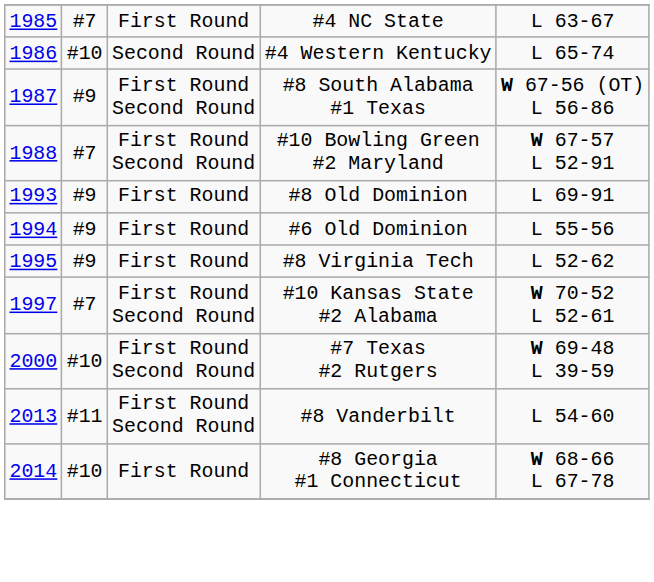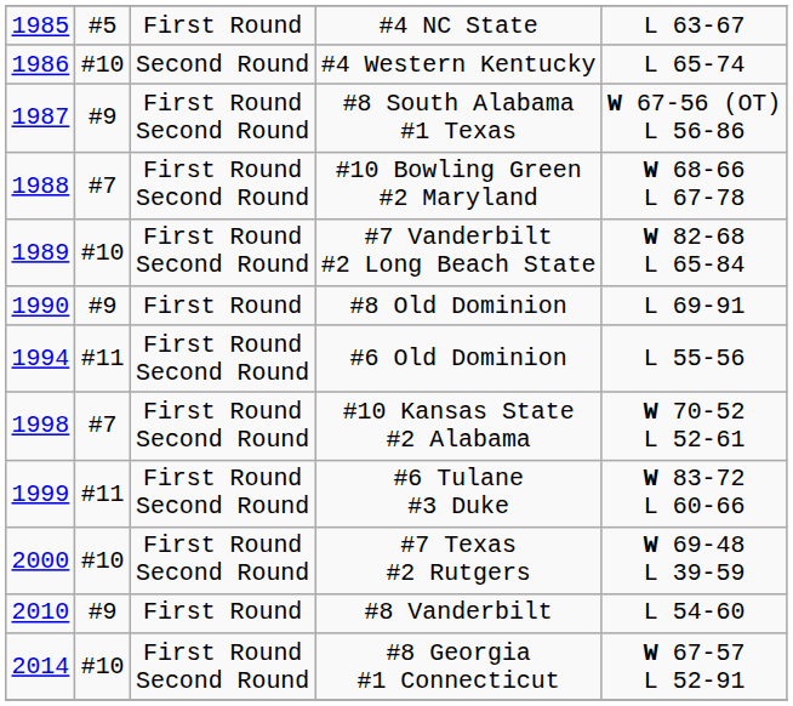 <table class="wikitable" style="text-align:center">
 <tr>
 </tr>
 <tr>
 <td rowspan=1><a href='#'>1985</a></td>
-<td>#7</td>
+<td>#5</td>
 <td>First Round</td>
 <td>#4 NC State</td>
 <td>L 63-67</td>
 </tr>
 <tr style="text-align:center;">
 <td rowspan=1><a href='#'>1986</a></td>
 <td>#10</td>
 <td>Second Round</td>
 <td>#4 Western Kentucky</td>
 <td>L 65-74</td>
 </tr>
 <tr style="text-align:center;">
 <td rowspan=1><a href='#'>1987</a></td>
 <td>#9</td>
 <td>First Round<br>Second Round</td>
 <td>#8 South Alabama<br>#1 Texas</td>
 <td><strong>W</strong> 67-56 (OT)<br>L 56-86</td>
 </tr>
 <tr style="text-align:center;">
 <td rowspan=1><a href='#'>1988</a></td>
 <td>#7</td>
 <td>First Round<br>Second Round</td>
 <td>#10 Bowling Green<br>#2 Maryland</td>
-<td><strong>W</strong> 67-57<br>L 52-91</td>
+<td><strong>W</strong> 68-66<br>L 67-78</td>
 </tr>
 <tr style="text-align:center;">
-<td rowspan=1><a href='#'>1993</a></td>
+<td rowspan=1><a href='#'>1989</a></td>
+<td>#10</td>
+<td>First Round<br>Second Round</td>
+<td>#7 Vanderbilt<br>#2 Long Beach State</td>
+<td><strong>W</strong> 82-68<br>L 65-84</td>
+</tr>
+<tr style="text-align:center;">
+<td rowspan=1><a href='#'>1990</a></td>
 <td>#9</td>
 <td>First Round</td>
 <td>#8 Old Dominion</td>
 <td>L 69-91</td>
 </tr>
 <tr style="text-align:center;">
 <td rowspan=1><a href='#'>1994</a></td>
-<td>#9</td>
-<td>First Round</td>
+<td>#11</td>
+<td>First Round<br>Second Round</td>
 <td>#6 Old Dominion</td>
 <td>L 55-56</td>
 </tr>
 <tr style="text-align:center;">
-<td rowspan=1><a href='#'>1995</a></td>
-<td>#9</td>
-<td>First Round</td>
-<td>#8 Virginia Tech</td>
-<td>L 52-62</td>
-</tr>
-<tr style="text-align:center;">
-<td rowspan=1><a href='#'>1997</a></td>
+<td rowspan=1><a href='#'>1998</a></td>
 <td>#7</td>
 <td>First Round<br>Second Round</td>
 <td>#10 Kansas State<br>#2 Alabama</td>
 <td><strong>W</strong> 70-52<br>L 52-61</td>
+</tr>
+<tr style="text-align:center;">
+<td rowspan=1><a href='#'>1999</a></td>
+<td>#11</td>
+<td>First Round<br>Second Round</td>
+<td>#6 Tulane<br>#3 Duke</td>
+<td><strong>W</strong> 83-72<br>L 60-66</td>
 </tr>
 <tr style="text-align:center;">
 <td rowspan=1><a href='#'>2000</a></td>
 <td>#10</td>
 <td>First Round<br>Second Round</td>
 <td>#7 Texas<br>#2 Rutgers</td>
 <td><strong>W</strong> 69-48<br>L 39-59</td>
 </tr>
 <tr style="text-align:center;">
-<td rowspan=1><a href='#'>2013</a></td>
-<td>#11</td>
-<td>First Round<br>Second Round</td>
+<td rowspan=1><a href='#'>2010</a></td>
+<td>#9</td>
+<td>First Round</td>
 <td>#8 Vanderbilt</td>
 <td>L 54-60</td>
 </tr>
 <tr style="text-align:center;">
 <td rowspan=1><a href='#'>2014</a></td>
 <td>#10</td>
-<td>First Round</td>
+<td>First Round<br>Second Round</td>
 <td>#8 Georgia<br>#1 Connecticut</td>
-<td><strong>W</strong> 68-66<br>L 67-78</td>
+<td><strong>W</strong> 67-57<br>L 52-91</td>
 </tr>
 <tr style="text-align:center;">
 </tr>
 </table>
